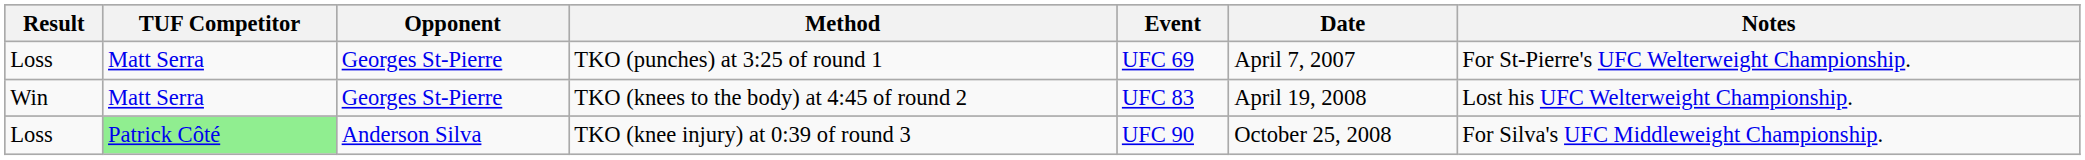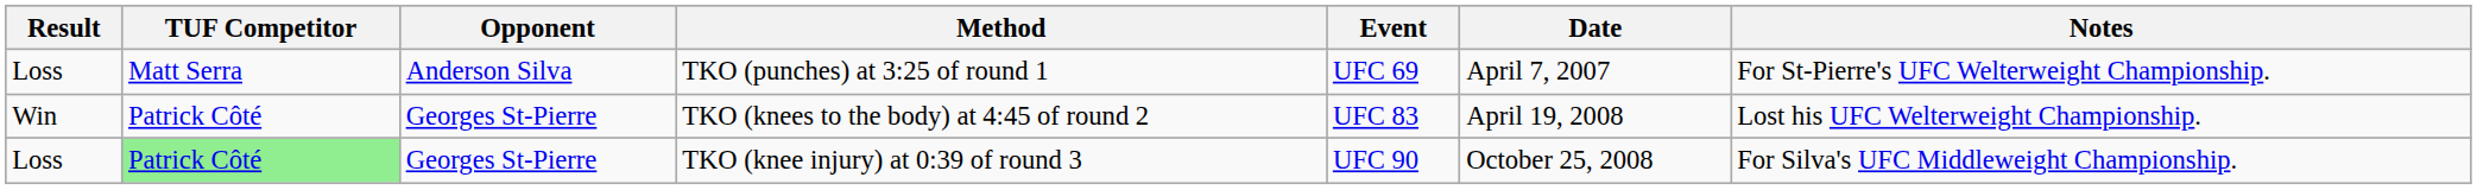 <table class="wikitable sortable" style="font-size:85%; text-align:left; width:99%;">
 <tr>
 <th>Result</th>
 <th>TUF Competitor</th>
 <th>Opponent</th>
 <th>Method</th>
 <th>Event</th>
 <th>Date</th>
 <th>Notes</th>
 </tr>
 <tr>
 <td>Loss</td>
 <td><a href='#'>Matt Serra</a></td>
-<td><a href='#'>Georges St-Pierre</a></td>
+<td><a href='#'>Anderson Silva</a></td>
 <td>TKO (punches) at 3:25 of round 1</td>
 <td><a href='#'>UFC 69</a></td>
 <td>April 7, 2007</td>
 <td>For St-Pierre's <a href='#'>UFC Welterweight Championship</a>.</td>
 </tr>
 <tr>
 <td>Win</td>
-<td><a href='#'>Matt Serra</a></td>
+<td><a href='#'>Patrick Côté</a></td>
 <td><a href='#'>Georges St-Pierre</a></td>
 <td>TKO (knees to the body) at 4:45 of round 2</td>
 <td><a href='#'>UFC 83</a></td>
 <td>April 19, 2008</td>
 <td>Lost his <a href='#'>UFC Welterweight Championship</a>.</td>
 </tr>
 <tr>
 <td>Loss</td>
 <td style="background: lightgreen;"><a href='#'>Patrick Côté</a></td>
-<td><a href='#'>Anderson Silva</a></td>
+<td><a href='#'>Georges St-Pierre</a></td>
 <td>TKO (knee injury) at 0:39 of round 3</td>
 <td><a href='#'>UFC 90</a></td>
 <td>October 25, 2008</td>
 <td>For Silva's <a href='#'>UFC Middleweight Championship</a>.</td>
 </tr>
 </table>
